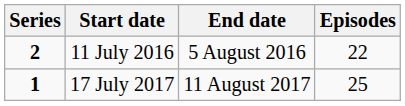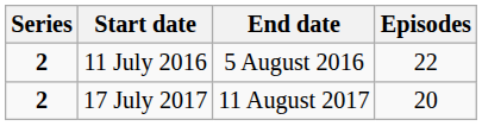 <table class="wikitable" style="text-align:center;">
 <tr>
 <th>Series</th>
 <th>Start date</th>
 <th>End date</th>
 <th>Episodes</th>
 </tr>
 <tr>
 <td><strong>2</strong></td>
 <td>11 July 2016</td>
 <td>5 August 2016</td>
 <td>22</td>
 </tr>
 <tr>
-<td><strong>1</strong></td>
+<td><strong>2</strong></td>
 <td>17 July 2017</td>
 <td>11 August 2017</td>
-<td>25</td>
+<td>20</td>
 </tr>
 </table>
